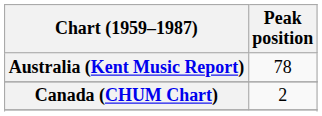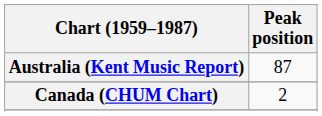 <table class="wikitable sortable plainrowheaders">
 <tr>
 <th scope="col">Chart (1959–1987)</th>
 <th scope="col">Peak<br>position</th>
 </tr>
 <tr>
 <th scope="row">Australia (<a href='#'>Kent Music Report</a>)</th>
-<td style="text-align:center;">78</td>
+<td style="text-align:center;">87</td>
 </tr>
 <tr>
 </tr>
 <tr>
 <th scope="row">Canada (<a href='#'>CHUM Chart</a>)</th>
 <td style="text-align:center;">2</td>
 </tr>
 <tr>
 </tr>
 <tr>
 </tr>
 <tr>
 </tr>
 </table>
